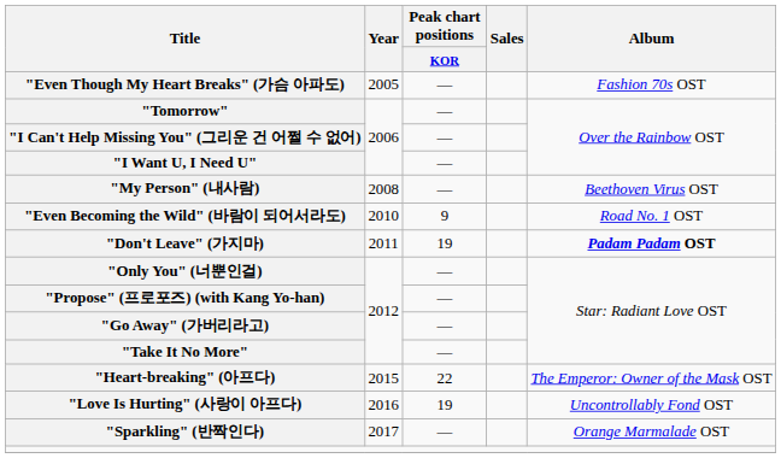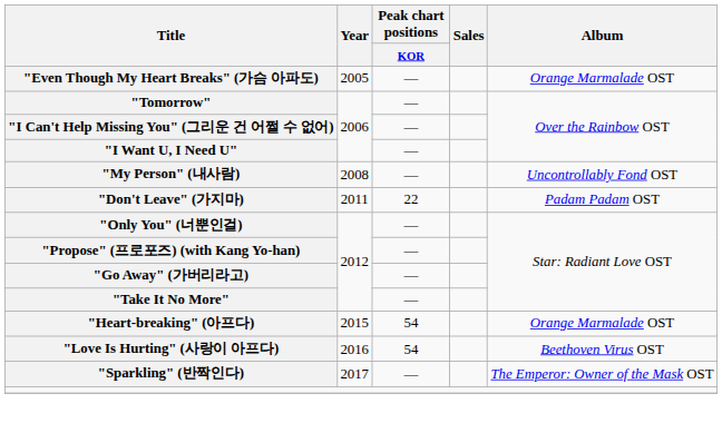 <table class="wikitable plainrowheaders" style="text-align:center;">
 <tr>
 <th rowspan="2" scope="col">Title</th>
 <th rowspan="2" scope="col">Year</th>
 <th colspan="1" scope="col" style="width:5em;">Peak chart positions</th>
 <th rowspan="2" scope="col">Sales<br></th>
 <th rowspan="2" scope="col">Album</th>
 </tr>
 <tr>
 <th><small><a href='#'>KOR</a></small><br></th>
 </tr>
 <tr>
 <th scope="row">"Even Though My Heart Breaks" (가슴 아파도)</th>
 <td>2005</td>
 <td>—</td>
 <td></td>
-<td><em><a href='#'>Fashion 70s</a></em> OST</td>
+<td><em><a href='#'>Orange Marmalade</a></em> OST</td>
 </tr>
 <tr>
 <th scope="row">"Tomorrow"</th>
 <td rowspan="3">2006</td>
 <td>—</td>
 <td></td>
 <td rowspan="3"><em><a href='#'>Over the Rainbow</a></em> OST</td>
 </tr>
 <tr>
 <th scope="row">"I Can't Help Missing You" (그리운 건 어쩔 수 없어)</th>
 <td>—</td>
 <td></td>
 </tr>
 <tr>
 <th scope="row">"I Want U, I Need U"</th>
 <td>—</td>
 <td></td>
 </tr>
 <tr>
 <th scope="row">"My Person" (내사람)</th>
 <td>2008</td>
 <td>—</td>
 <td></td>
-<td><em><a href='#'>Beethoven Virus</a></em> OST</td>
-</tr>
-<tr>
-<th scope="row">"Even Becoming the Wild" (바람이 되어서라도)</th>
-<td>2010</td>
-<td>9</td>
-<td></td>
-<td><em><a href='#'>Road No. 1</a></em> OST</td>
+<td><em><a href='#'>Uncontrollably Fond</a></em> OST</td>
 </tr>
 <tr>
 <th scope="row">"Don't Leave" (가지마)</th>
 <td>2011</td>
-<td>19</td>
+<td>22</td>
 <td></td>
-<td><strong><em><a href='#'>Padam Padam</a></em> OST</strong></td>
+<td><em><a href='#'>Padam Padam</a></em> OST</td>
 </tr>
 <tr>
 <th scope="row">"Only You" (너뿐인걸)</th>
 <td rowspan="4">2012</td>
 <td>—</td>
 <td></td>
 <td rowspan="4"><em>Star: Radiant Love</em> OST</td>
 </tr>
 <tr>
 <th scope="row">"Propose" (프로포즈) (with Kang Yo-han)</th>
 <td>—</td>
 <td></td>
 </tr>
 <tr>
 <th scope="row">"Go Away" (가버리라고)</th>
 <td>—</td>
 <td></td>
 </tr>
 <tr>
 <th scope="row">"Take It No More"</th>
 <td>—</td>
 <td></td>
 </tr>
 <tr>
 <th scope="row">"Heart-breaking" (아프다)</th>
 <td>2015</td>
-<td>22</td>
+<td>54</td>
 <td></td>
-<td><em><a href='#'>The Emperor: Owner of the Mask</a></em> OST</td>
+<td><em><a href='#'>Orange Marmalade</a></em> OST</td>
 </tr>
 <tr>
 <th scope="row">"Love Is Hurting" (사랑이 아프다)</th>
 <td>2016</td>
-<td>19</td>
+<td>54</td>
 <td></td>
-<td><em><a href='#'>Uncontrollably Fond</a></em> OST</td>
+<td><em><a href='#'>Beethoven Virus</a></em> OST</td>
 </tr>
 <tr>
 <th scope="row">"Sparkling" (반짝인다)</th>
 <td>2017</td>
 <td>—</td>
 <td></td>
-<td><em><a href='#'>Orange Marmalade</a></em> OST</td>
+<td><em><a href='#'>The Emperor: Owner of the Mask</a></em> OST</td>
 </tr>
 <tr>
 <td colspan="5"></td>
 </tr>
 <tr>
 </tr>
 </table>
